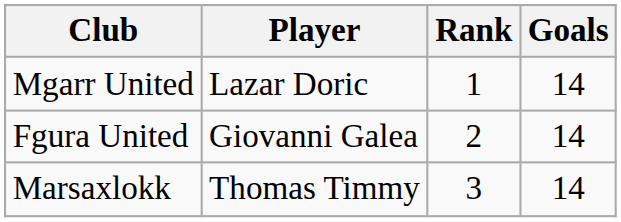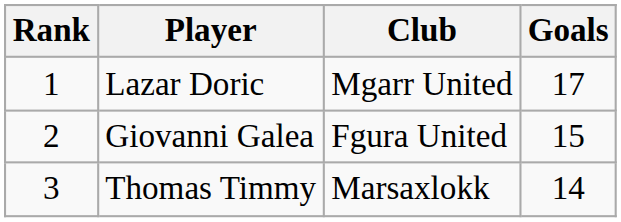 <table class="wikitable" style="text-align:center">
 <tr>
+<th>Rank</th>
+<th>Player</th>
 <th>Club</th>
-<th>Player</th>
-<th>Rank</th>
 <th>Goals</th>
 </tr>
 <tr>
+<td>1</td>
+<td align=left> Lazar Doric</td>
 <td align=left>Mgarr United</td>
-<td align=left> Lazar Doric</td>
-<td>1</td>
-<td>14</td>
+<td>17</td>
 </tr>
 <tr>
+<td>2</td>
+<td align=left> Giovanni Galea</td>
 <td align=left>Fgura United</td>
-<td align=left> Giovanni Galea</td>
-<td>2</td>
-<td>14</td>
+<td>15</td>
 </tr>
 <tr>
+<td>3</td>
+<td align=left> Thomas Timmy</td>
 <td align=left>Marsaxlokk</td>
-<td align=left> Thomas Timmy</td>
-<td>3</td>
 <td>14</td>
 </tr>
 </table>
